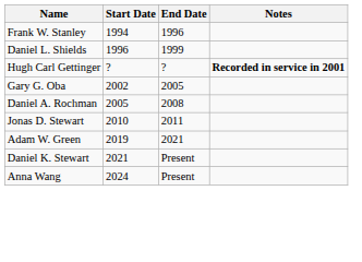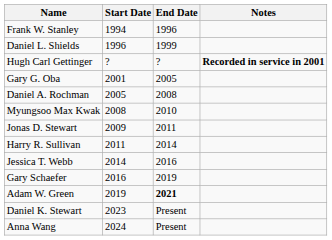 <table class="wikitable">
 <tr>
 <th>Name</th>
 <th>Start Date</th>
 <th>End Date</th>
 <th>Notes</th>
 </tr>
 <tr>
 <td>Frank W. Stanley</td>
 <td>1994</td>
 <td>1996</td>
 <td></td>
 </tr>
 <tr>
 <td>Daniel L. Shields</td>
 <td>1996</td>
 <td>1999</td>
 <td></td>
 </tr>
 <tr>
 <td>Hugh Carl Gettinger</td>
 <td>?</td>
 <td>?</td>
 <td><strong>Recorded in service in 2001</strong></td>
 </tr>
 <tr>
 <td>Gary G. Oba</td>
-<td>2002</td>
+<td>2001</td>
 <td>2005</td>
 <td></td>
 </tr>
 <tr>
 <td>Daniel A. Rochman</td>
 <td>2005</td>
 <td>2008</td>
 <td></td>
 </tr>
 <tr>
+<td>Myungsoo Max Kwak</td>
+<td>2008</td>
+<td>2010</td>
+<td></td>
+</tr>
+<tr>
 <td>Jonas D. Stewart</td>
-<td>2010</td>
+<td>2009</td>
 <td>2011</td>
+<td></td>
+</tr>
+<tr>
+<td>Harry R. Sullivan</td>
+<td>2011</td>
+<td>2014</td>
+<td></td>
+</tr>
+<tr>
+<td>Jessica T. Webb</td>
+<td>2014</td>
+<td>2016</td>
+<td></td>
+</tr>
+<tr>
+<td>Gary Schaefer</td>
+<td>2016</td>
+<td>2019</td>
 <td></td>
 </tr>
 <tr>
 <td>Adam W. Green</td>
 <td>2019</td>
-<td>2021</td>
+<td><strong>2021</strong></td>
 <td></td>
 </tr>
 <tr>
 <td>Daniel K. Stewart</td>
-<td>2021</td>
+<td>2023</td>
 <td>Present</td>
 <td></td>
 </tr>
 <tr>
 <td>Anna Wang</td>
 <td>2024</td>
 <td>Present</td>
 <td></td>
 </tr>
 </table>
